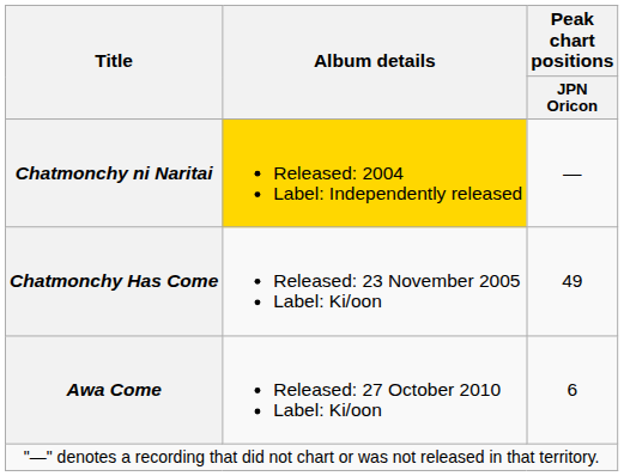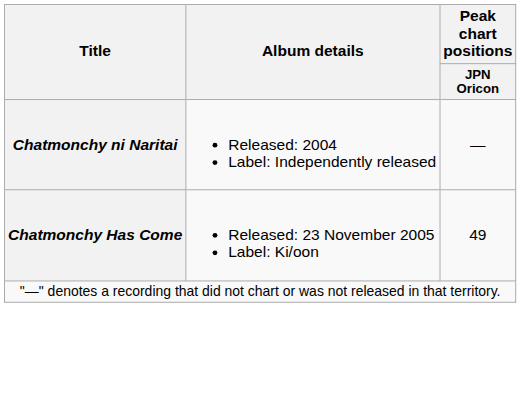 <table class="wikitable plainrowheaders">
 <tr>
 <th scope="col" rowspan="2">Title</th>
 <th scope="col" rowspan="2">Album details</th>
 <th scope="col">Peak chart positions</th>
 </tr>
 <tr>
 <th scope="col" style="width:4em;font-size:85%">JPN<br>Oricon<br></th>
 </tr>
 <tr>
 <th scope="row"><strong><em>Chatmonchy ni Naritai</em></strong></th>
-<td style="background: gold;"><br><ul><li>Released: 2004</li><li>Label: Independently released</li></ul></td>
+<td><br><ul><li>Released: 2004</li><li>Label: Independently released</li></ul></td>
 <td align="center">—</td>
 </tr>
 <tr>
 <th scope="row"><strong><em>Chatmonchy Has Come</em></strong></th>
 <td><br><ul><li>Released: 23 November 2005</li><li>Label: Ki/oon</li></ul></td>
 <td align="center">49</td>
 </tr>
 <tr>
-<th scope="row"><strong><em>Awa Come</em></strong></th>
-<td><br><ul><li>Released: 27 October 2010</li><li>Label: Ki/oon</li></ul></td>
-<td align="center">6</td>
-</tr>
-<tr>
 <td align="center" colspan="3" style="font-size:90%">"—" denotes a recording that did not chart or was not released in that territory.</td>
 </tr>
 </table>
